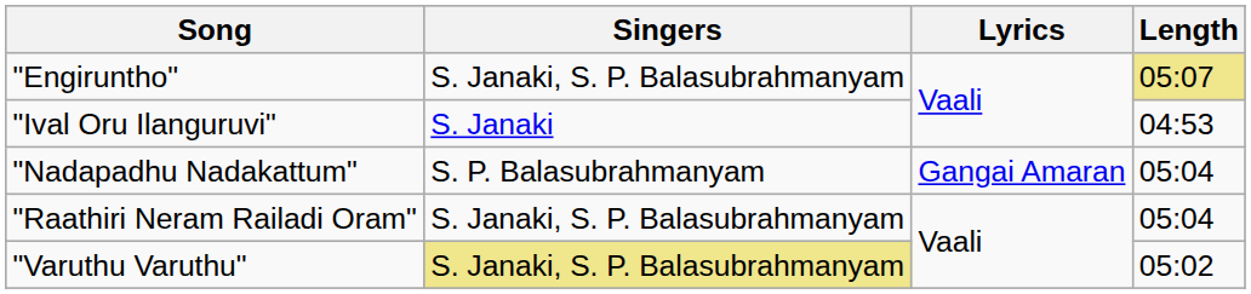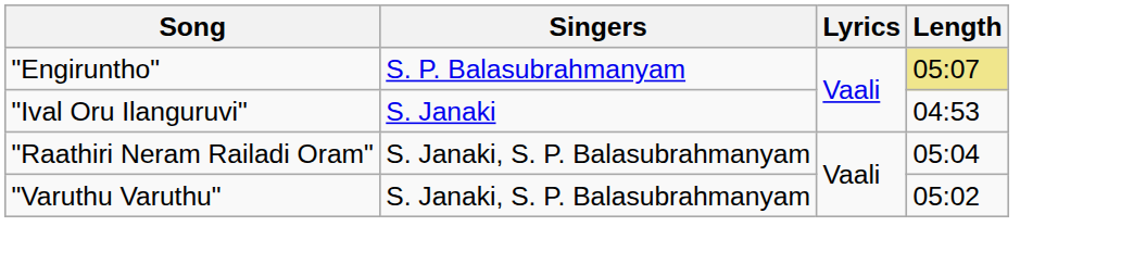 <table class="wikitable" style="font-size:95%;">
 <tr>
 <th>Song</th>
 <th>Singers</th>
 <th>Lyrics</th>
 <th>Length</th>
 </tr>
 <tr>
 <td>"Engiruntho"</td>
-<td>S. Janaki, S. P. Balasubrahmanyam</td>
+<td><a href='#'>S. P. Balasubrahmanyam</a></td>
 <td rowspan=2><a href='#'>Vaali</a></td>
 <td style="background: khaki;">05:07</td>
 </tr>
 <tr>
 <td>"Ival Oru Ilanguruvi"</td>
 <td><a href='#'>S. Janaki</a></td>
 <td>04:53</td>
 </tr>
 <tr>
-<td>"Nadapadhu Nadakattum"</td>
-<td>S. P. Balasubrahmanyam</td>
-<td><a href='#'>Gangai Amaran</a></td>
-<td>05:04</td>
-</tr>
-<tr>
 <td>"Raathiri Neram Railadi Oram"</td>
 <td>S. Janaki, S. P. Balasubrahmanyam</td>
 <td rowspan=2>Vaali</td>
 <td>05:04</td>
 </tr>
 <tr>
 <td>"Varuthu Varuthu"</td>
-<td style="background: khaki;">S. Janaki, S. P. Balasubrahmanyam</td>
+<td>S. Janaki, S. P. Balasubrahmanyam</td>
 <td>05:02</td>
 </tr>
 </table>
